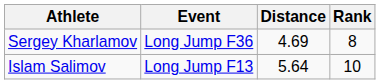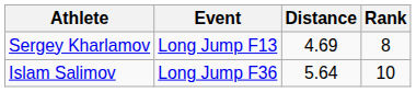 <table class="wikitable">
 <tr>
 <th>Athlete</th>
 <th>Event</th>
 <th>Distance</th>
 <th>Rank</th>
 </tr>
 <tr align=center>
 <td align=left><a href='#'>Sergey Kharlamov</a></td>
-<td align=left><a href='#'>Long Jump F36</a></td>
+<td align=left><a href='#'>Long Jump F13</a></td>
 <td>4.69</td>
 <td>8</td>
 </tr>
 <tr align=center>
 <td align=left><a href='#'>Islam Salimov</a></td>
-<td align=left><a href='#'>Long Jump F13</a></td>
+<td align=left><a href='#'>Long Jump F36</a></td>
 <td>5.64</td>
 <td>10</td>
 </tr>
 </table>
